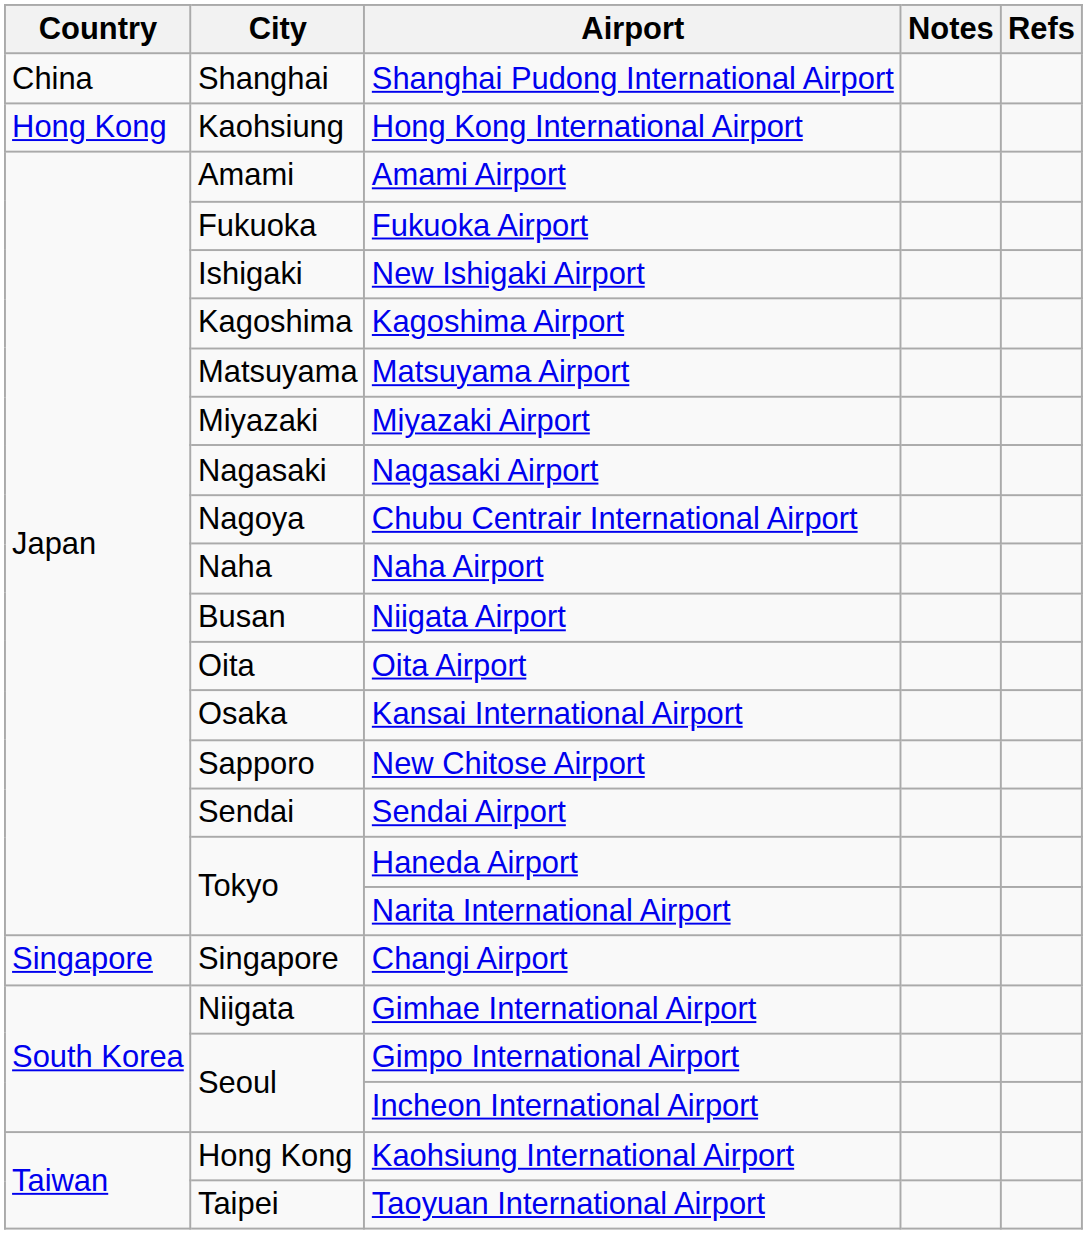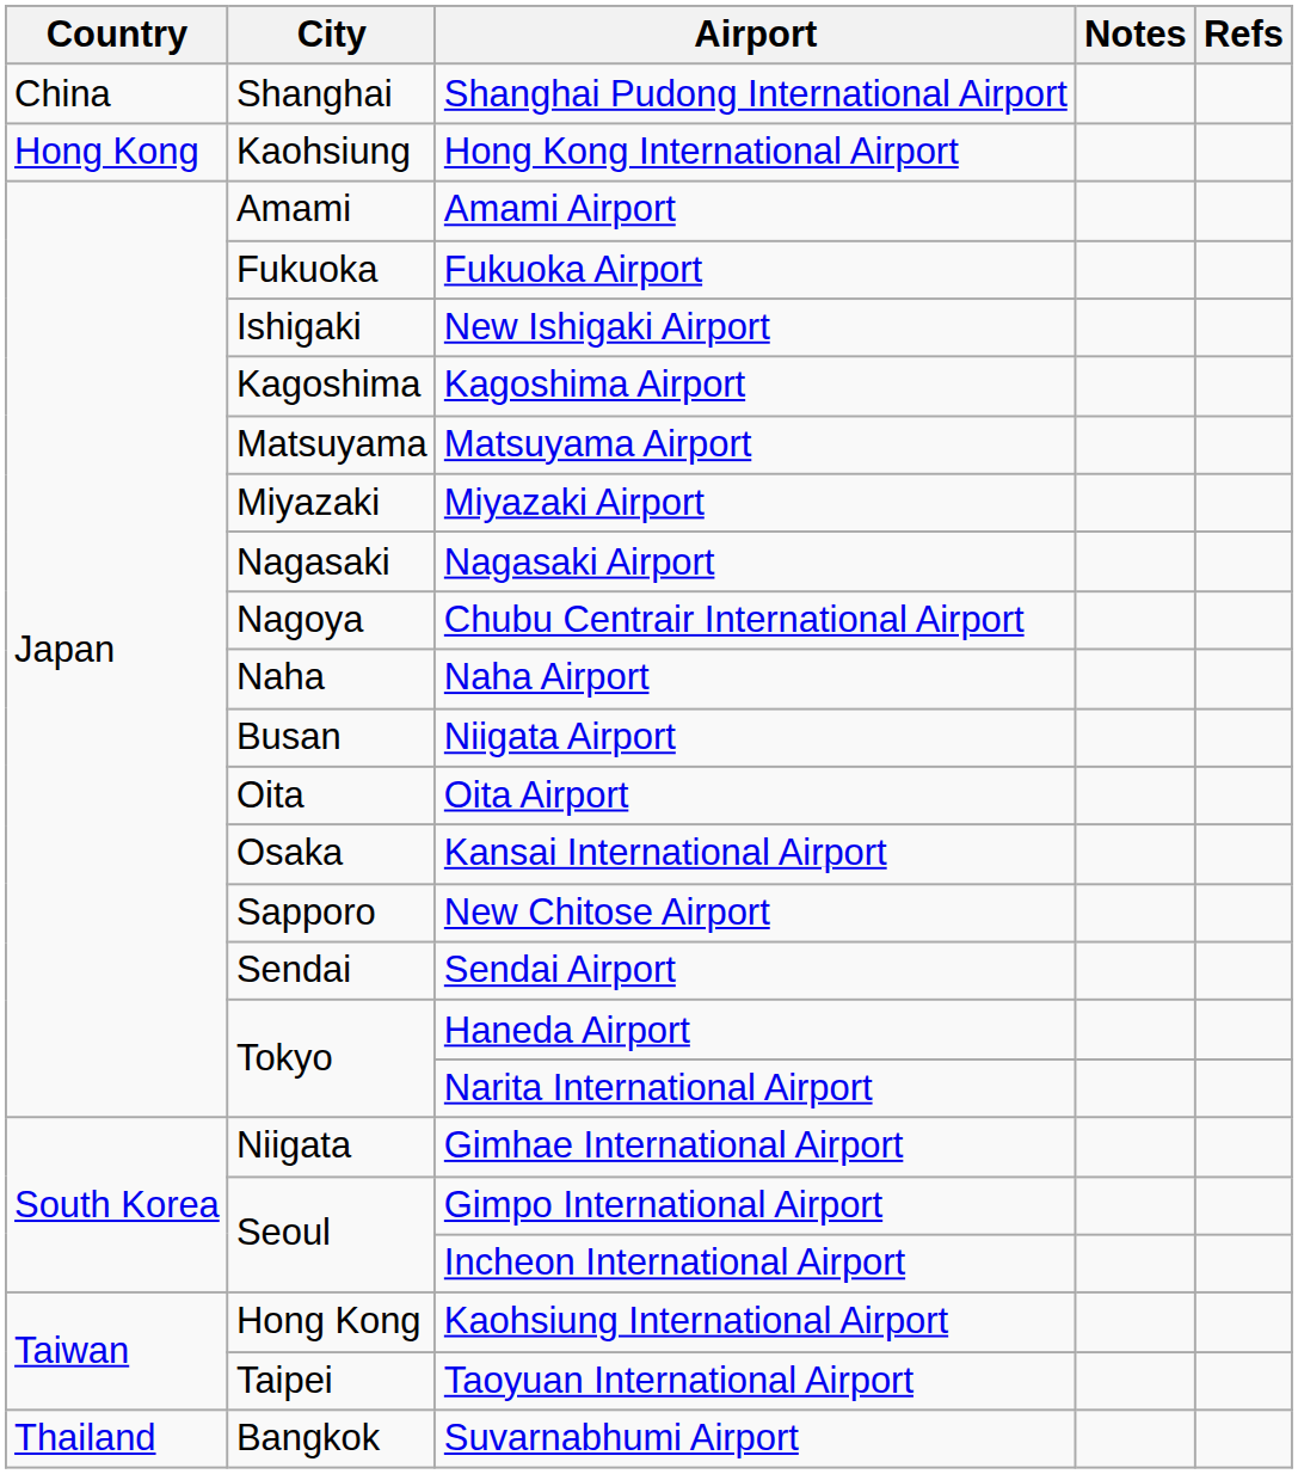 <table class="sortable wikitable">
 <tr>
 <th>Country</th>
 <th>City</th>
 <th>Airport</th>
 <th>Notes</th>
 <th class=unsortable>Refs</th>
 </tr>
 <tr>
 <td>China</td>
 <td>Shanghai</td>
 <td><a href='#'>Shanghai Pudong International Airport</a></td>
 <td align=center></td>
 <td align=center></td>
 </tr>
 <tr>
 <td><a href='#'>Hong Kong</a></td>
 <td>Kaohsiung</td>
 <td><a href='#'>Hong Kong International Airport</a></td>
 <td align=center></td>
 <td align=center></td>
 </tr>
 <tr>
 <td rowspan="16">Japan</td>
 <td>Amami</td>
 <td><a href='#'>Amami Airport</a></td>
 <td align=center></td>
 <td align=center></td>
 </tr>
 <tr>
 <td>Fukuoka</td>
 <td><a href='#'>Fukuoka Airport</a></td>
 <td align=center></td>
 <td align=center></td>
 </tr>
 <tr>
 <td>Ishigaki</td>
 <td><a href='#'>New Ishigaki Airport</a></td>
 <td align=center></td>
 <td align=center></td>
 </tr>
 <tr>
 <td>Kagoshima</td>
 <td><a href='#'>Kagoshima Airport</a></td>
 <td align=center></td>
 <td align=center></td>
 </tr>
 <tr>
 <td>Matsuyama</td>
 <td><a href='#'>Matsuyama Airport</a></td>
 <td></td>
 <td align=center></td>
 </tr>
 <tr>
 <td>Miyazaki</td>
 <td><a href='#'>Miyazaki Airport</a></td>
 <td align=center></td>
 <td align=center></td>
 </tr>
 <tr>
 <td>Nagasaki</td>
 <td><a href='#'>Nagasaki Airport</a></td>
 <td align=center></td>
 <td align=center></td>
 </tr>
 <tr>
 <td>Nagoya</td>
 <td><a href='#'>Chubu Centrair International Airport</a></td>
 <td align=center></td>
 <td align=center></td>
 </tr>
 <tr>
 <td>Naha</td>
 <td><a href='#'>Naha Airport</a></td>
 <td></td>
 <td align=center></td>
 </tr>
 <tr>
 <td>Busan</td>
 <td><a href='#'>Niigata Airport</a></td>
 <td align=center></td>
 <td align=center></td>
 </tr>
 <tr>
 <td>Oita</td>
 <td><a href='#'>Oita Airport</a></td>
 <td align=center></td>
 <td align=center></td>
 </tr>
 <tr>
 <td>Osaka</td>
 <td><a href='#'>Kansai International Airport</a></td>
 <td></td>
 <td align=center></td>
 </tr>
 <tr>
 <td>Sapporo</td>
 <td><a href='#'>New Chitose Airport</a></td>
 <td align=center></td>
 <td align=center></td>
 </tr>
 <tr>
 <td>Sendai</td>
 <td><a href='#'>Sendai Airport</a></td>
 <td></td>
 <td align=center></td>
 </tr>
 <tr>
 <td rowspan="2">Tokyo</td>
 <td><a href='#'>Haneda Airport</a></td>
 <td align=center></td>
 <td align=center></td>
 </tr>
 <tr>
 <td><a href='#'>Narita International Airport</a></td>
 <td></td>
 <td align=center></td>
 </tr>
 <tr>
-<td><a href='#'>Singapore</a></td>
-<td>Singapore</td>
-<td><a href='#'>Changi Airport</a></td>
-<td align=center></td>
-<td align=center></td>
-</tr>
-<tr>
 <td rowspan="3"><a href='#'>South Korea</a></td>
 <td>Niigata</td>
 <td><a href='#'>Gimhae International Airport</a></td>
 <td></td>
 <td align=center></td>
 </tr>
 <tr>
 <td rowspan="2">Seoul</td>
 <td><a href='#'>Gimpo International Airport</a></td>
 <td align=center></td>
 <td align=center></td>
 </tr>
 <tr>
 <td><a href='#'>Incheon International Airport</a></td>
 <td align=center></td>
 <td align=center></td>
 </tr>
 <tr>
 <td rowspan="2"><a href='#'>Taiwan</a></td>
 <td>Hong Kong</td>
 <td><a href='#'>Kaohsiung International Airport</a></td>
 <td align=center></td>
 <td align=center></td>
 </tr>
 <tr>
 <td>Taipei</td>
 <td><a href='#'>Taoyuan International Airport</a></td>
 <td align=center></td>
 <td align=center></td>
 </tr>
+<tr>
+<td><a href='#'>Thailand</a></td>
+<td>Bangkok</td>
+<td><a href='#'>Suvarnabhumi Airport</a></td>
+<td align=center></td>
+<td align=center></td>
+</tr>
 </table>
